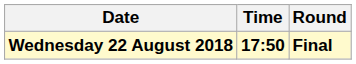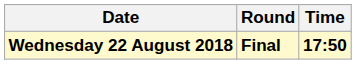 <table class="wikitable">
 <tr>
 <th>Date</th>
+<th>Round</th>
 <th>Time</th>
-<th>Round</th>
 </tr>
 <tr>
 <td style=background:lemonchiffon><strong>Wednesday 22 August 2018</strong></td>
+<td style=background:lemonchiffon><strong>Final</strong></td>
 <td style=background:lemonchiffon><strong>17:50</strong></td>
-<td style=background:lemonchiffon><strong>Final</strong></td>
 </tr>
 </table>
